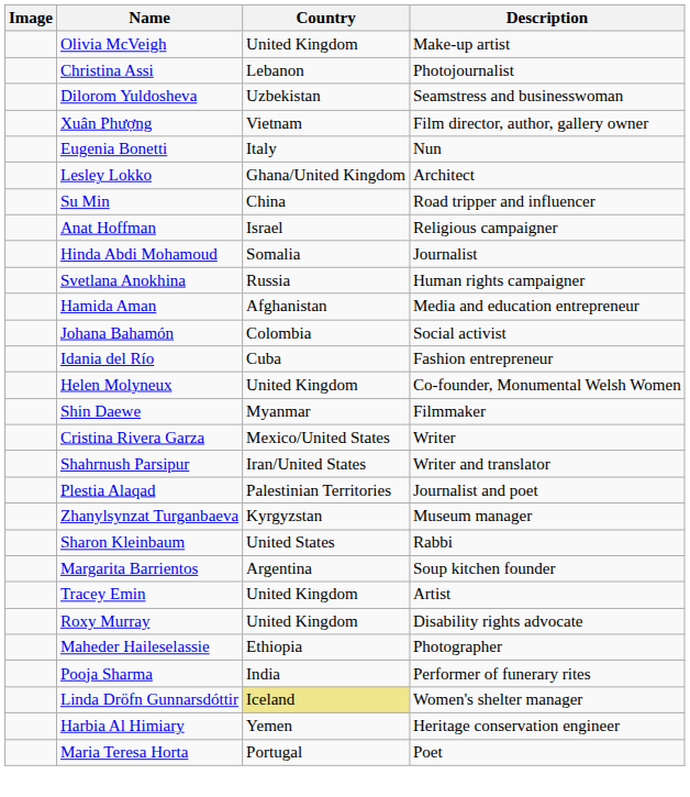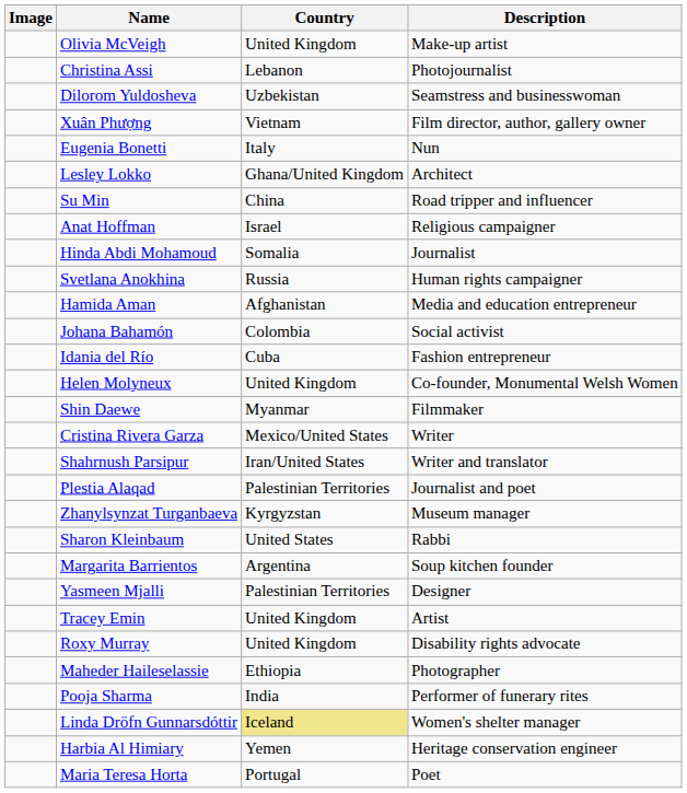 <table class="wikitable sortable">
 <tr>
 <th>Image</th>
 <th>Name</th>
 <th>Country</th>
 <th>Description</th>
 </tr>
 <tr>
 <td></td>
 <td><a href='#'>Olivia McVeigh</a></td>
 <td>United Kingdom</td>
 <td>Make-up artist</td>
 </tr>
 <tr>
 <td></td>
 <td><a href='#'>Christina Assi</a></td>
 <td>Lebanon</td>
 <td>Photojournalist</td>
 </tr>
 <tr>
 <td></td>
 <td><a href='#'>Dilorom Yuldosheva</a></td>
 <td>Uzbekistan</td>
 <td>Seamstress and businesswoman</td>
 </tr>
 <tr>
 <td></td>
 <td><a href='#'>Xuân Phượng</a></td>
 <td>Vietnam</td>
 <td>Film director, author, gallery owner</td>
 </tr>
 <tr>
 <td></td>
 <td><a href='#'>Eugenia Bonetti</a></td>
 <td>Italy</td>
 <td>Nun</td>
 </tr>
 <tr>
 <td></td>
 <td><a href='#'>Lesley Lokko</a></td>
 <td>Ghana/United Kingdom</td>
 <td>Architect</td>
 </tr>
 <tr>
 <td></td>
 <td><a href='#'>Su Min</a></td>
 <td>China</td>
 <td>Road tripper and influencer</td>
 </tr>
 <tr>
 <td></td>
 <td><a href='#'>Anat Hoffman</a></td>
 <td>Israel</td>
 <td>Religious campaigner</td>
 </tr>
 <tr>
 <td></td>
 <td><a href='#'>Hinda Abdi Mohamoud</a></td>
 <td>Somalia</td>
 <td>Journalist</td>
 </tr>
 <tr>
 <td></td>
 <td><a href='#'>Svetlana Anokhina</a></td>
 <td>Russia</td>
 <td>Human rights campaigner</td>
 </tr>
 <tr>
 <td></td>
 <td><a href='#'>Hamida Aman</a></td>
 <td>Afghanistan</td>
 <td>Media and education entrepreneur</td>
 </tr>
 <tr>
 <td></td>
 <td><a href='#'>Johana Bahamón</a></td>
 <td>Colombia</td>
 <td>Social activist</td>
 </tr>
 <tr>
 <td></td>
 <td><a href='#'>Idania del Río</a></td>
 <td>Cuba</td>
 <td>Fashion entrepreneur</td>
 </tr>
 <tr>
 <td></td>
 <td><a href='#'>Helen Molyneux</a></td>
 <td>United Kingdom</td>
 <td>Co-founder, Monumental Welsh Women</td>
 </tr>
 <tr>
 <td></td>
 <td><a href='#'>Shin Daewe</a></td>
 <td>Myanmar</td>
 <td>Filmmaker</td>
 </tr>
 <tr>
 <td></td>
 <td><a href='#'>Cristina Rivera Garza</a></td>
 <td>Mexico/United States</td>
 <td>Writer</td>
 </tr>
 <tr>
 <td></td>
 <td><a href='#'>Shahrnush Parsipur</a></td>
 <td>Iran/United States</td>
 <td>Writer and translator</td>
 </tr>
 <tr>
 <td></td>
 <td><a href='#'>Plestia Alaqad</a></td>
 <td>Palestinian Territories</td>
 <td>Journalist and poet</td>
 </tr>
 <tr>
 <td></td>
 <td><a href='#'>Zhanylsynzat Turganbaeva</a></td>
 <td>Kyrgyzstan</td>
 <td>Museum manager</td>
 </tr>
 <tr>
 <td></td>
 <td><a href='#'>Sharon Kleinbaum</a></td>
 <td>United States</td>
 <td>Rabbi</td>
 </tr>
 <tr>
 <td></td>
 <td><a href='#'>Margarita Barrientos</a></td>
 <td>Argentina</td>
 <td>Soup kitchen founder</td>
 </tr>
 <tr>
 <td></td>
+<td><a href='#'>Yasmeen Mjalli</a></td>
+<td>Palestinian Territories</td>
+<td>Designer</td>
+</tr>
+<tr>
+<td></td>
 <td><a href='#'>Tracey Emin</a></td>
 <td>United Kingdom</td>
 <td>Artist</td>
 </tr>
 <tr>
 <td></td>
 <td><a href='#'>Roxy Murray</a></td>
 <td>United Kingdom</td>
 <td>Disability rights advocate</td>
 </tr>
 <tr>
 <td></td>
 <td><a href='#'>Maheder Haileselassie</a></td>
 <td>Ethiopia</td>
 <td>Photographer</td>
 </tr>
 <tr>
 <td></td>
 <td><a href='#'>Pooja Sharma</a></td>
 <td>India</td>
 <td>Performer of funerary rites</td>
 </tr>
 <tr>
 <td></td>
 <td><a href='#'>Linda Dröfn Gunnarsdóttir</a></td>
 <td style="background: khaki;">Iceland</td>
 <td>Women's shelter manager</td>
 </tr>
 <tr>
 <td></td>
 <td><a href='#'>Harbia Al Himiary</a></td>
 <td>Yemen</td>
 <td>Heritage conservation engineer</td>
 </tr>
 <tr>
 <td></td>
 <td><a href='#'>Maria Teresa Horta</a></td>
 <td>Portugal</td>
 <td>Poet</td>
 </tr>
 </table>
